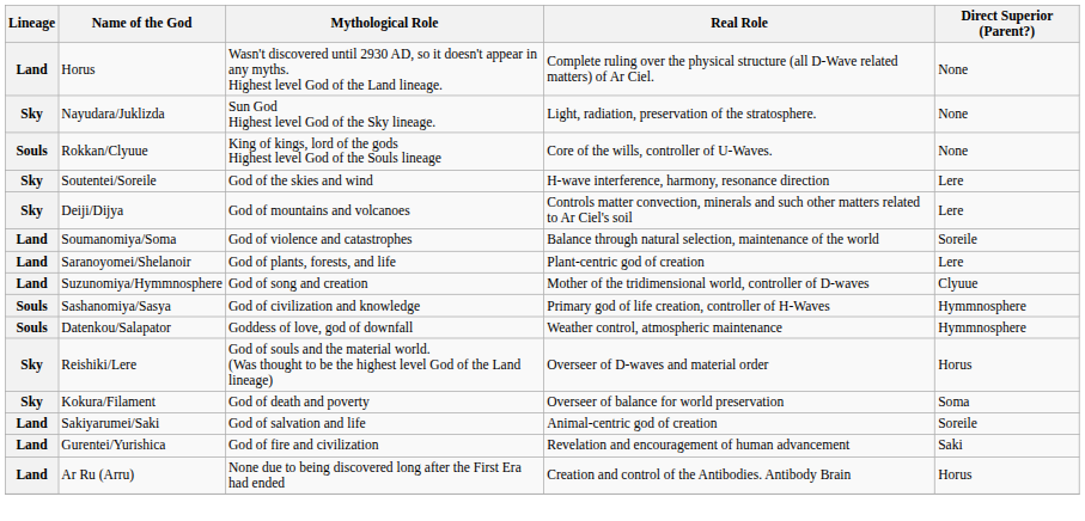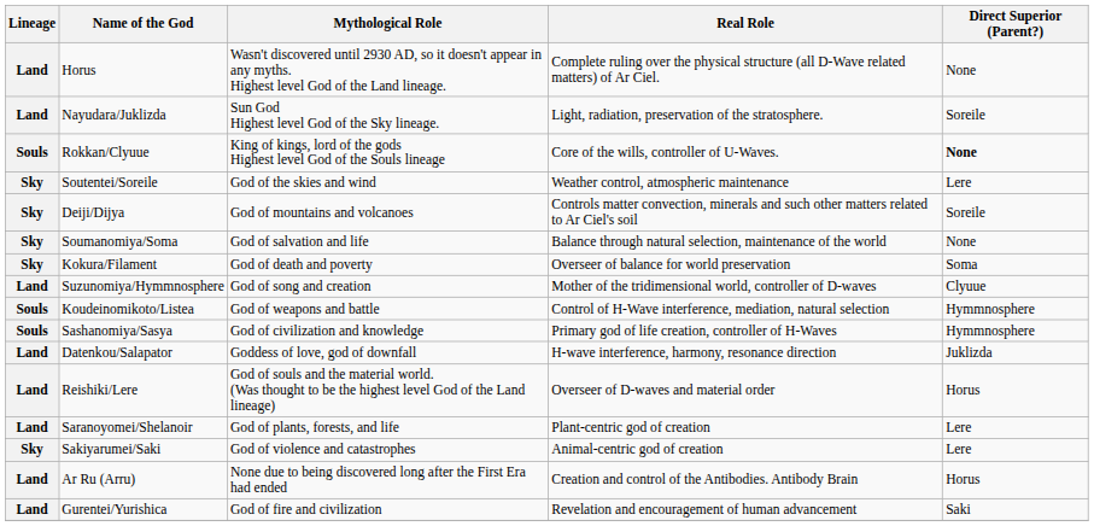 <table class="wikitable">
 <tr>
 <th>Lineage</th>
 <th>Name of the God</th>
 <th>Mythological Role</th>
 <th>Real Role</th>
 <th>Direct Superior (Parent?)</th>
 </tr>
 <tr>
 <th>Land</th>
 <td>Horus</td>
 <td>Wasn't discovered until 2930 AD, so it doesn't appear in any myths.<br>Highest level God of the Land lineage.</td>
 <td>Complete ruling over the physical structure (all D-Wave related matters) of Ar Ciel.</td>
 <td>None</td>
 </tr>
 <tr>
-<th>Sky</th>
+<th>Land</th>
 <td>Nayudara/Juklizda</td>
 <td>Sun God <br>Highest level God of the Sky lineage.</td>
 <td>Light, radiation, preservation of the stratosphere.</td>
-<td>None</td>
+<td>Soreile</td>
 </tr>
 <tr>
 <th>Souls</th>
 <td>Rokkan/Clyuue</td>
 <td>King of kings, lord of the gods <br>Highest level God of the Souls lineage</td>
 <td>Core of the wills, controller of U-Waves.</td>
-<td>None</td>
+<td><strong>None</strong></td>
 </tr>
 <tr>
 <th>Sky</th>
 <td>Soutentei/Soreile</td>
 <td>God of the skies and wind</td>
-<td>H-wave interference, harmony, resonance direction</td>
+<td>Weather control, atmospheric maintenance</td>
 <td>Lere</td>
 </tr>
 <tr>
 <th>Sky</th>
 <td>Deiji/Dijya</td>
 <td>God of mountains and volcanoes</td>
 <td>Controls matter convection, minerals and such other matters related to Ar Ciel's soil</td>
-<td>Lere</td>
-</tr>
-<tr>
-<th>Land</th>
-<td>Soumanomiya/Soma</td>
-<td>God of violence and catastrophes</td>
-<td>Balance through natural selection, maintenance of the world</td>
 <td>Soreile</td>
 </tr>
 <tr>
-<th>Land</th>
-<td>Saranoyomei/Shelanoir</td>
-<td>God of plants, forests, and life</td>
-<td>Plant-centric god of creation</td>
-<td>Lere</td>
+<th>Sky</th>
+<td>Soumanomiya/Soma</td>
+<td>God of salvation and life</td>
+<td>Balance through natural selection, maintenance of the world</td>
+<td>None</td>
+</tr>
+<tr>
+<th>Sky</th>
+<td>Kokura/Filament</td>
+<td>God of death and poverty</td>
+<td>Overseer of balance for world preservation</td>
+<td>Soma</td>
 </tr>
 <tr>
 <th>Land</th>
 <td>Suzunomiya/Hymmnosphere</td>
 <td>God of song and creation</td>
 <td>Mother of the tridimensional world, controller of D-waves</td>
 <td>Clyuue</td>
 </tr>
 <tr>
 <th>Souls</th>
+<td>Koudeinomikoto/Listea</td>
+<td>God of weapons and battle</td>
+<td>Control of H-Wave interference, mediation, natural selection</td>
+<td>Hymmnosphere</td>
+</tr>
+<tr>
+<th>Souls</th>
 <td>Sashanomiya/Sasya</td>
 <td>God of civilization and knowledge</td>
 <td>Primary god of life creation, controller of H-Waves</td>
 <td>Hymmnosphere</td>
 </tr>
 <tr>
-<th>Souls</th>
+<th>Land</th>
 <td>Datenkou/Salapator</td>
 <td>Goddess of love, god of downfall</td>
-<td>Weather control, atmospheric maintenance</td>
-<td>Hymmnosphere</td>
+<td>H-wave interference, harmony, resonance direction</td>
+<td>Juklizda</td>
 </tr>
 <tr>
-<th>Sky</th>
+<th>Land</th>
 <td>Reishiki/Lere</td>
 <td>God of souls and the material world.<br>(Was thought to be the highest level God of the Land lineage)</td>
 <td>Overseer of D-waves and material order</td>
 <td>Horus</td>
 </tr>
 <tr>
+<th>Land</th>
+<td>Saranoyomei/Shelanoir</td>
+<td>God of plants, forests, and life</td>
+<td>Plant-centric god of creation</td>
+<td>Lere</td>
+</tr>
+<tr>
 <th>Sky</th>
-<td>Kokura/Filament</td>
-<td>God of death and poverty</td>
-<td>Overseer of balance for world preservation</td>
-<td>Soma</td>
+<td>Sakiyarumei/Saki</td>
+<td>God of violence and catastrophes</td>
+<td>Animal-centric god of creation</td>
+<td>Lere</td>
 </tr>
 <tr>
 <th>Land</th>
-<td>Sakiyarumei/Saki</td>
-<td>God of salvation and life</td>
-<td>Animal-centric god of creation</td>
-<td>Soreile</td>
+<td>Ar Ru (Arru)</td>
+<td>None due to being discovered long after the First Era had ended</td>
+<td>Creation and control of the Antibodies. Antibody Brain</td>
+<td>Horus</td>
 </tr>
 <tr>
 <th>Land</th>
 <td>Gurentei/Yurishica</td>
 <td>God of fire and civilization</td>
 <td>Revelation and encouragement of human advancement</td>
 <td>Saki</td>
 </tr>
 <tr>
-<th>Land</th>
-<td>Ar Ru (Arru)</td>
-<td>None due to being discovered long after the First Era had ended</td>
-<td>Creation and control of the Antibodies. Antibody Brain</td>
-<td>Horus</td>
-</tr>
-<tr>
 </tr>
 </table>
